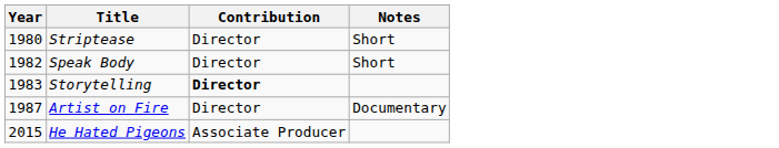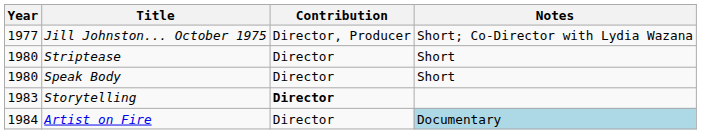 <table class="wikitable">
 <tr>
 <th>Year</th>
 <th>Title</th>
 <th>Contribution</th>
 <th>Notes</th>
 </tr>
 <tr>
+<td>1977</td>
+<td><em>Jill Johnston... October 1975</em></td>
+<td>Director, Producer</td>
+<td>Short; Co-Director with Lydia Wazana</td>
+</tr>
+<tr>
 <td>1980</td>
 <td><em>Striptease</em></td>
 <td>Director</td>
 <td>Short</td>
 </tr>
 <tr>
-<td>1982</td>
+<td>1980</td>
 <td><em>Speak Body</em></td>
 <td>Director</td>
 <td>Short</td>
 </tr>
 <tr>
 <td>1983</td>
 <td><em>Storytelling</em></td>
 <td><strong>Director</strong></td>
 <td></td>
 </tr>
 <tr>
-<td>1987</td>
+<td>1984</td>
 <td><em><a href='#'>Artist on Fire</a></em></td>
 <td>Director</td>
-<td>Documentary</td>
-</tr>
-<tr>
-<td>2015</td>
-<td><em><a href='#'>He Hated Pigeons</a></em></td>
-<td>Associate Producer</td>
-<td></td>
+<td style="background: lightblue;">Documentary</td>
 </tr>
 </table>
